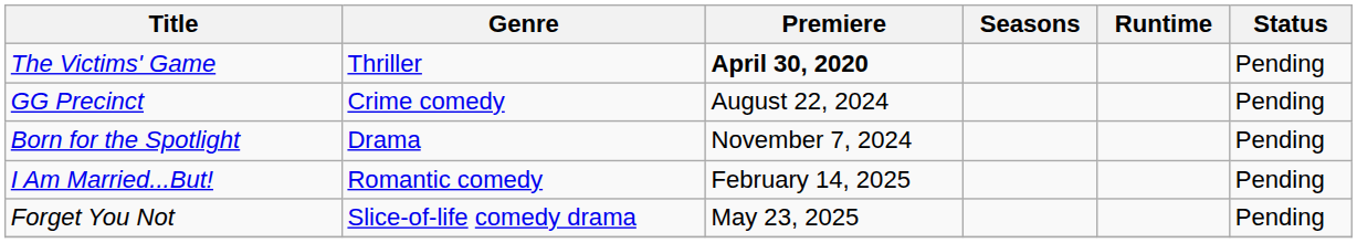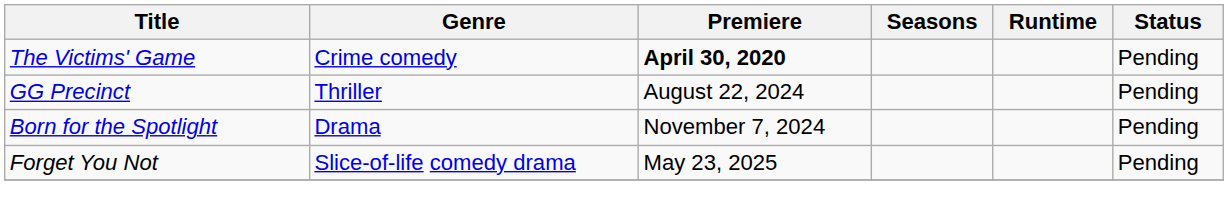 <table class="wikitable sortable" style="width:100%">
 <tr>
 <th scope="col" style="width:25%;">Title</th>
 <th>Genre</th>
 <th>Premiere</th>
 <th>Seasons</th>
 <th>Runtime</th>
 <th>Status</th>
 </tr>
 <tr>
 <td><em><a href='#'>The Victims' Game</a></em></td>
-<td><a href='#'>Thriller</a></td>
+<td><a href='#'>Crime comedy</a></td>
 <td><strong>April 30, 2020</strong></td>
 <td></td>
 <td></td>
 <td>Pending</td>
 </tr>
 <tr>
 <td><em><a href='#'>GG Precinct</a></em></td>
-<td><a href='#'>Crime comedy</a></td>
+<td><a href='#'>Thriller</a></td>
 <td>August 22, 2024</td>
 <td></td>
 <td></td>
 <td>Pending</td>
 </tr>
 <tr>
 <td><em><a href='#'>Born for the Spotlight</a></em></td>
 <td><a href='#'>Drama</a></td>
 <td>November 7, 2024</td>
-<td></td>
-<td></td>
-<td>Pending</td>
-</tr>
-<tr>
-<td><em><a href='#'>I Am Married...But!</a></em></td>
-<td><a href='#'>Romantic comedy</a></td>
-<td>February 14, 2025</td>
 <td></td>
 <td></td>
 <td>Pending</td>
 </tr>
 <tr>
 <td><em>Forget You Not</em></td>
 <td><a href='#'>Slice-of-life</a> <a href='#'>comedy drama</a></td>
 <td>May 23, 2025</td>
 <td></td>
 <td></td>
 <td>Pending</td>
 </tr>
 <tr>
 </tr>
 </table>
